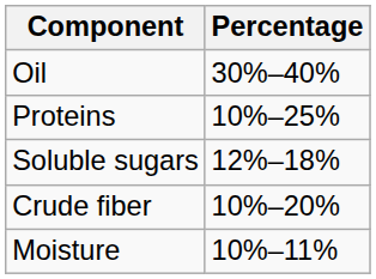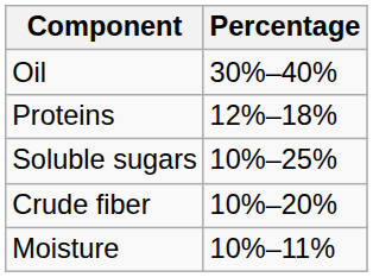 <table class="wikitable">
 <tr>
 <th>Component</th>
 <th>Percentage</th>
 </tr>
 <tr>
 <td>Oil</td>
 <td>30%–40%</td>
 </tr>
 <tr>
 <td>Proteins</td>
-<td>10%–25%</td>
+<td>12%–18%</td>
 </tr>
 <tr>
 <td>Soluble sugars</td>
-<td>12%–18%</td>
+<td>10%–25%</td>
 </tr>
 <tr>
 <td>Crude fiber</td>
 <td>10%–20%</td>
 </tr>
 <tr>
 <td>Moisture</td>
 <td>10%–11%</td>
 </tr>
 </table>
